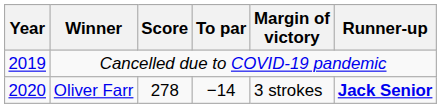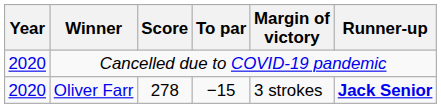 <table class=wikitable style="font-size:95%">
 <tr>
 <th>Year</th>
 <th>Winner</th>
 <th>Score</th>
 <th>To par</th>
 <th>Margin of<br>victory</th>
 <th>Runner-up</th>
 </tr>
 <tr>
-<td><a href='#'>2019</a></td>
+<td><a href='#'>2020</a></td>
 <td colspan=6 align=center><em>Cancelled due to <a href='#'>COVID-19 pandemic</a></em></td>
 </tr>
 <tr>
 <td><a href='#'>2020</a></td>
 <td> <a href='#'>Oliver Farr</a></td>
 <td align=center>278</td>
-<td align=center>−14</td>
+<td align=center>−15</td>
 <td>3 strokes</td>
 <td><strong> <a href='#'>Jack Senior</a></strong></td>
 </tr>
 </table>
